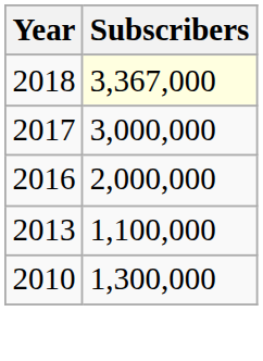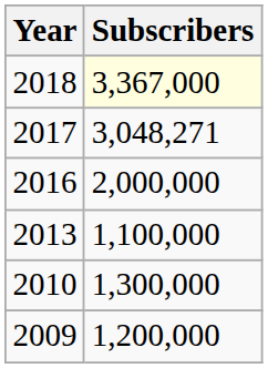 <table class="wikitable">
 <tr>
 <th>Year</th>
 <th>Subscribers</th>
 </tr>
 <tr>
 <td>2018</td>
 <td style="background: lightyellow;">3,367,000</td>
 </tr>
 <tr>
 <td>2017</td>
-<td>3,000,000</td>
+<td>3,048,271</td>
 </tr>
 <tr>
 <td>2016</td>
 <td>2,000,000</td>
 </tr>
 <tr>
 <td>2013</td>
 <td>1,100,000</td>
 </tr>
 <tr>
 <td>2010</td>
 <td>1,300,000</td>
 </tr>
+<tr>
+<td>2009</td>
+<td>1,200,000</td>
+</tr>
 </table>
